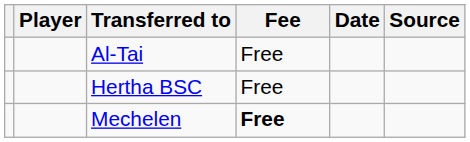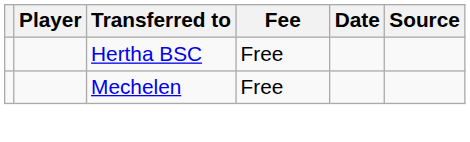 <table class="wikitable plainrowheaders sortable">
 <tr>
 <th></th>
 <th scope="col">Player</th>
 <th>Transferred to</th>
 <th style="width: 65px;">Fee</th>
 <th scope="col">Date</th>
 <th scope="col">Source</th>
-</tr>
-<tr>
-<td align=center></td>
-<td></td>
-<td> <a href='#'>Al-Tai</a></td>
-<td>Free</td>
-<td></td>
-<td></td>
 </tr>
 <tr>
 <td align=center></td>
 <td></td>
 <td> <a href='#'>Hertha BSC</a></td>
 <td>Free</td>
 <td></td>
 <td></td>
 </tr>
 <tr>
 <td align="center"></td>
 <td></td>
 <td> <a href='#'>Mechelen</a></td>
-<td><strong>Free</strong></td>
+<td>Free</td>
 <td></td>
 <td></td>
 </tr>
 </table>
